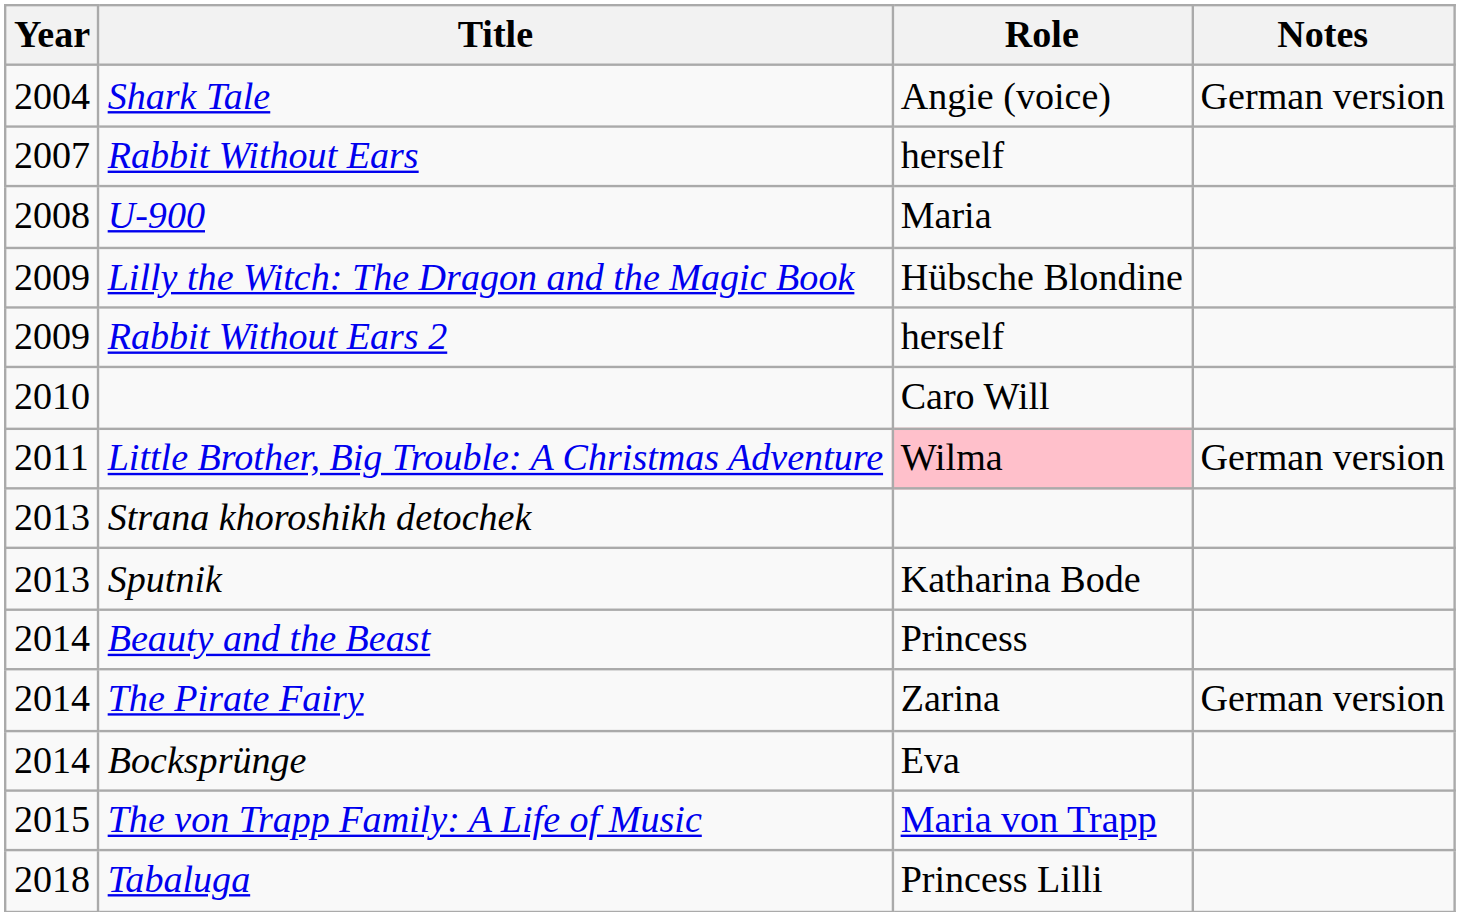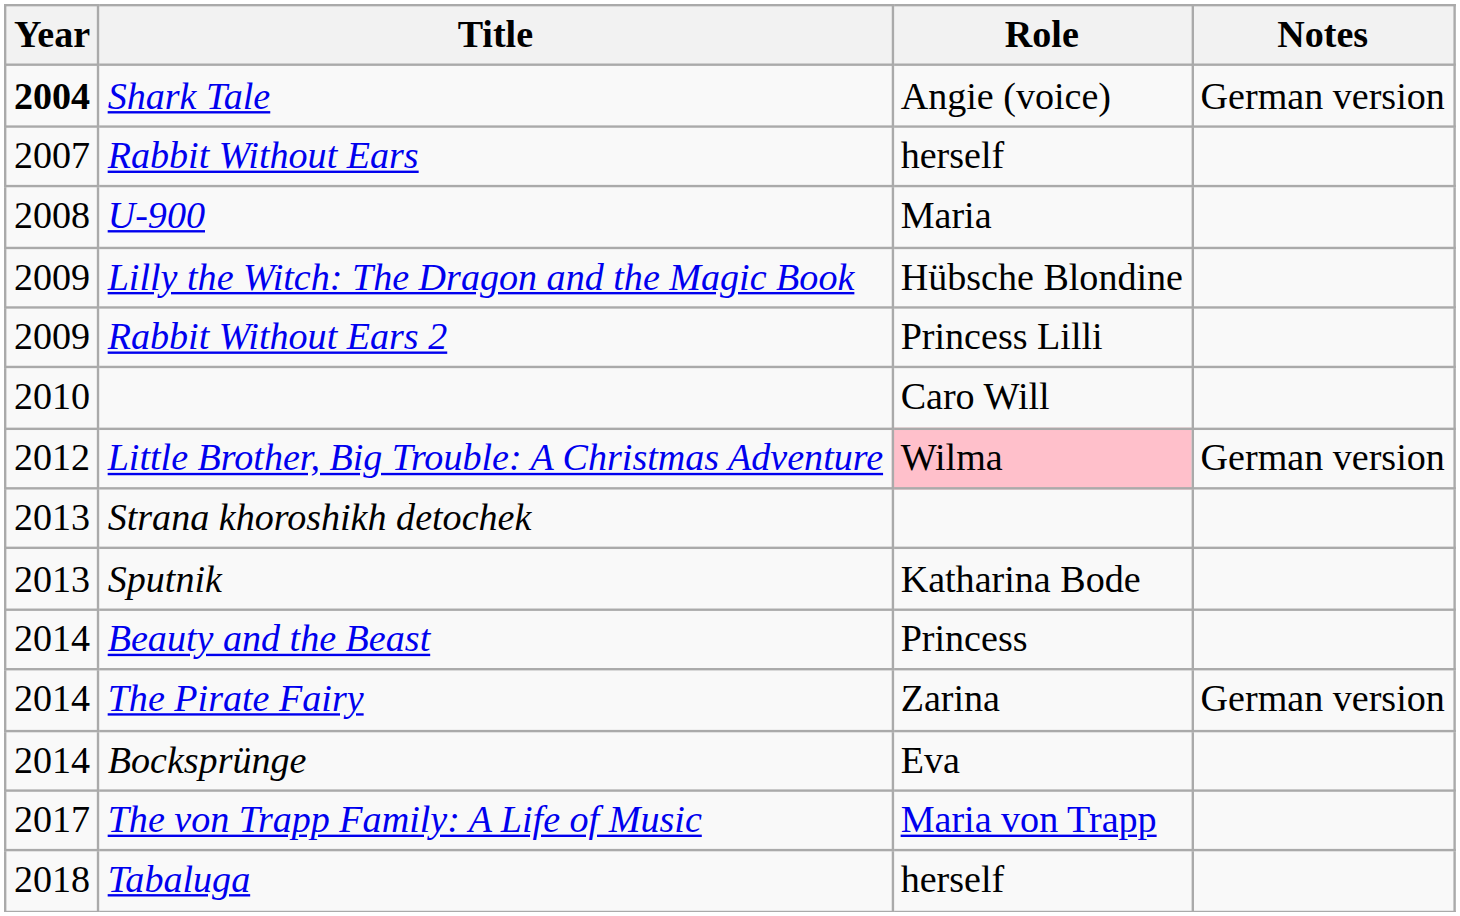 <table class="wikitable sortable">
 <tr>
 <th>Year</th>
 <th>Title</th>
 <th>Role</th>
 <th class="unsortable">Notes</th>
 </tr>
 <tr>
-<td>2004</td>
+<td><strong>2004</strong></td>
 <td><em><a href='#'>Shark Tale</a></em></td>
 <td>Angie (voice)</td>
 <td>German version</td>
 </tr>
 <tr>
 <td>2007</td>
 <td><em><a href='#'>Rabbit Without Ears</a></em></td>
 <td>herself</td>
 <td></td>
 </tr>
 <tr>
 <td>2008</td>
 <td><em><a href='#'>U-900</a></em></td>
 <td>Maria</td>
 <td></td>
 </tr>
 <tr>
 <td>2009</td>
 <td><em><a href='#'>Lilly the Witch: The Dragon and the Magic Book</a></em></td>
 <td>Hübsche Blondine</td>
 <td></td>
 </tr>
 <tr>
 <td>2009</td>
 <td><em><a href='#'>Rabbit Without Ears 2</a></em></td>
-<td>herself</td>
+<td>Princess Lilli</td>
 <td></td>
 </tr>
 <tr>
 <td>2010</td>
 <td><em></em></td>
 <td>Caro Will</td>
 <td></td>
 </tr>
 <tr>
-<td>2011</td>
+<td>2012</td>
 <td><em><a href='#'>Little Brother, Big Trouble: A Christmas Adventure</a></em></td>
 <td style="background: pink;">Wilma</td>
 <td>German version</td>
 </tr>
 <tr>
 <td>2013</td>
 <td><em>Strana khoroshikh detochek</em></td>
 <td></td>
 <td></td>
 </tr>
 <tr>
 <td>2013</td>
 <td><em>Sputnik</em></td>
 <td>Katharina Bode</td>
 <td></td>
 </tr>
 <tr>
 <td>2014</td>
 <td><em><a href='#'>Beauty and the Beast</a></em></td>
 <td>Princess</td>
 <td></td>
 </tr>
 <tr>
 <td>2014</td>
 <td><em><a href='#'>The Pirate Fairy</a></em></td>
 <td>Zarina</td>
 <td>German version</td>
 </tr>
 <tr>
 <td>2014</td>
 <td><em>Bocksprünge</em></td>
 <td>Eva</td>
 <td></td>
 </tr>
 <tr>
-<td>2015</td>
+<td>2017</td>
 <td><em><a href='#'>The von Trapp Family: A Life of Music</a></em></td>
 <td><a href='#'>Maria von Trapp</a></td>
 <td></td>
 </tr>
 <tr>
 <td>2018</td>
 <td><em><a href='#'>Tabaluga</a></em></td>
-<td>Princess Lilli</td>
+<td>herself</td>
 <td></td>
 </tr>
 </table>
